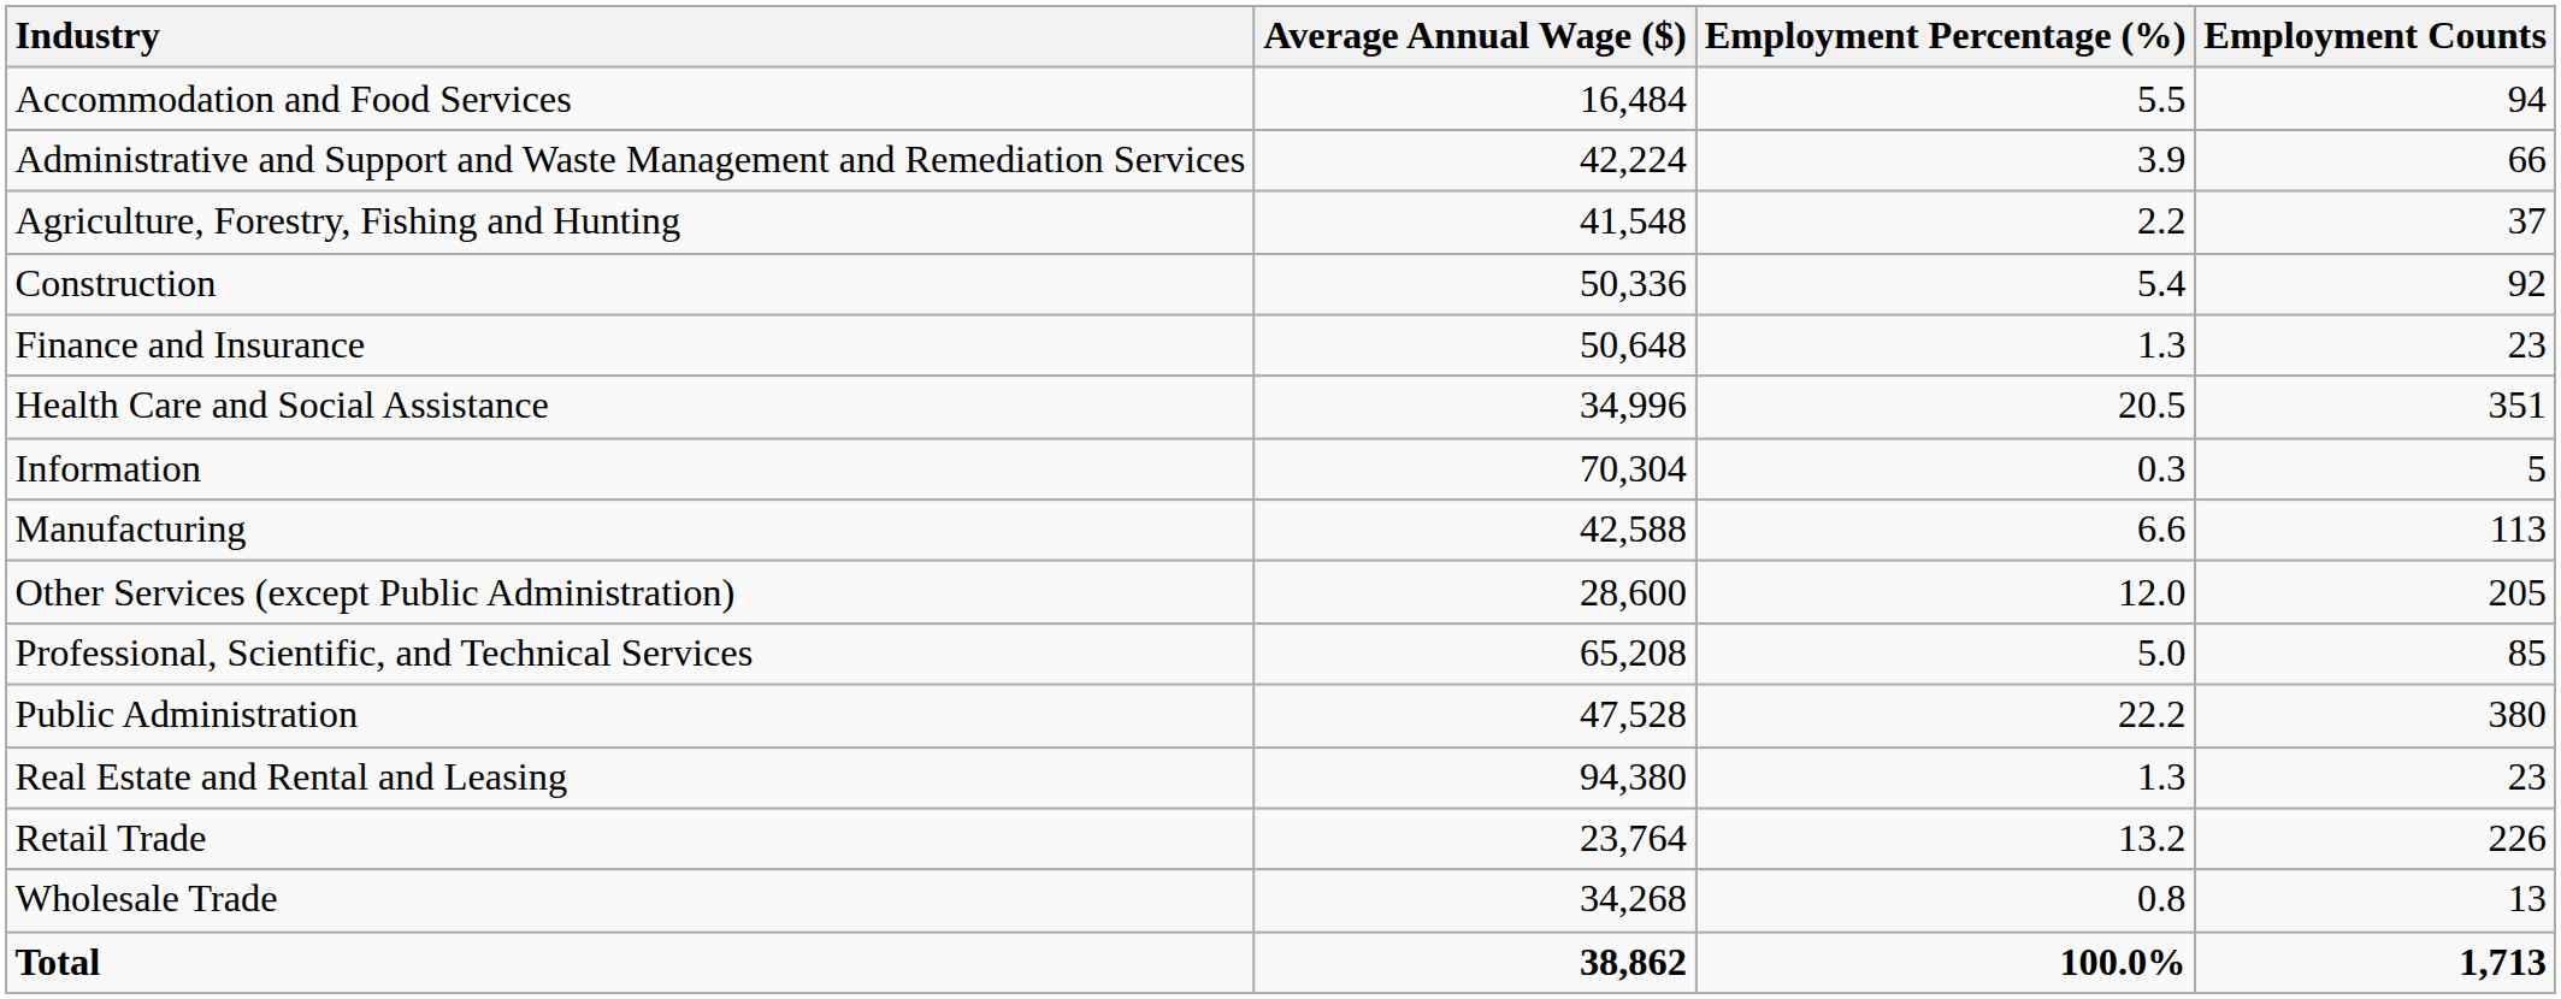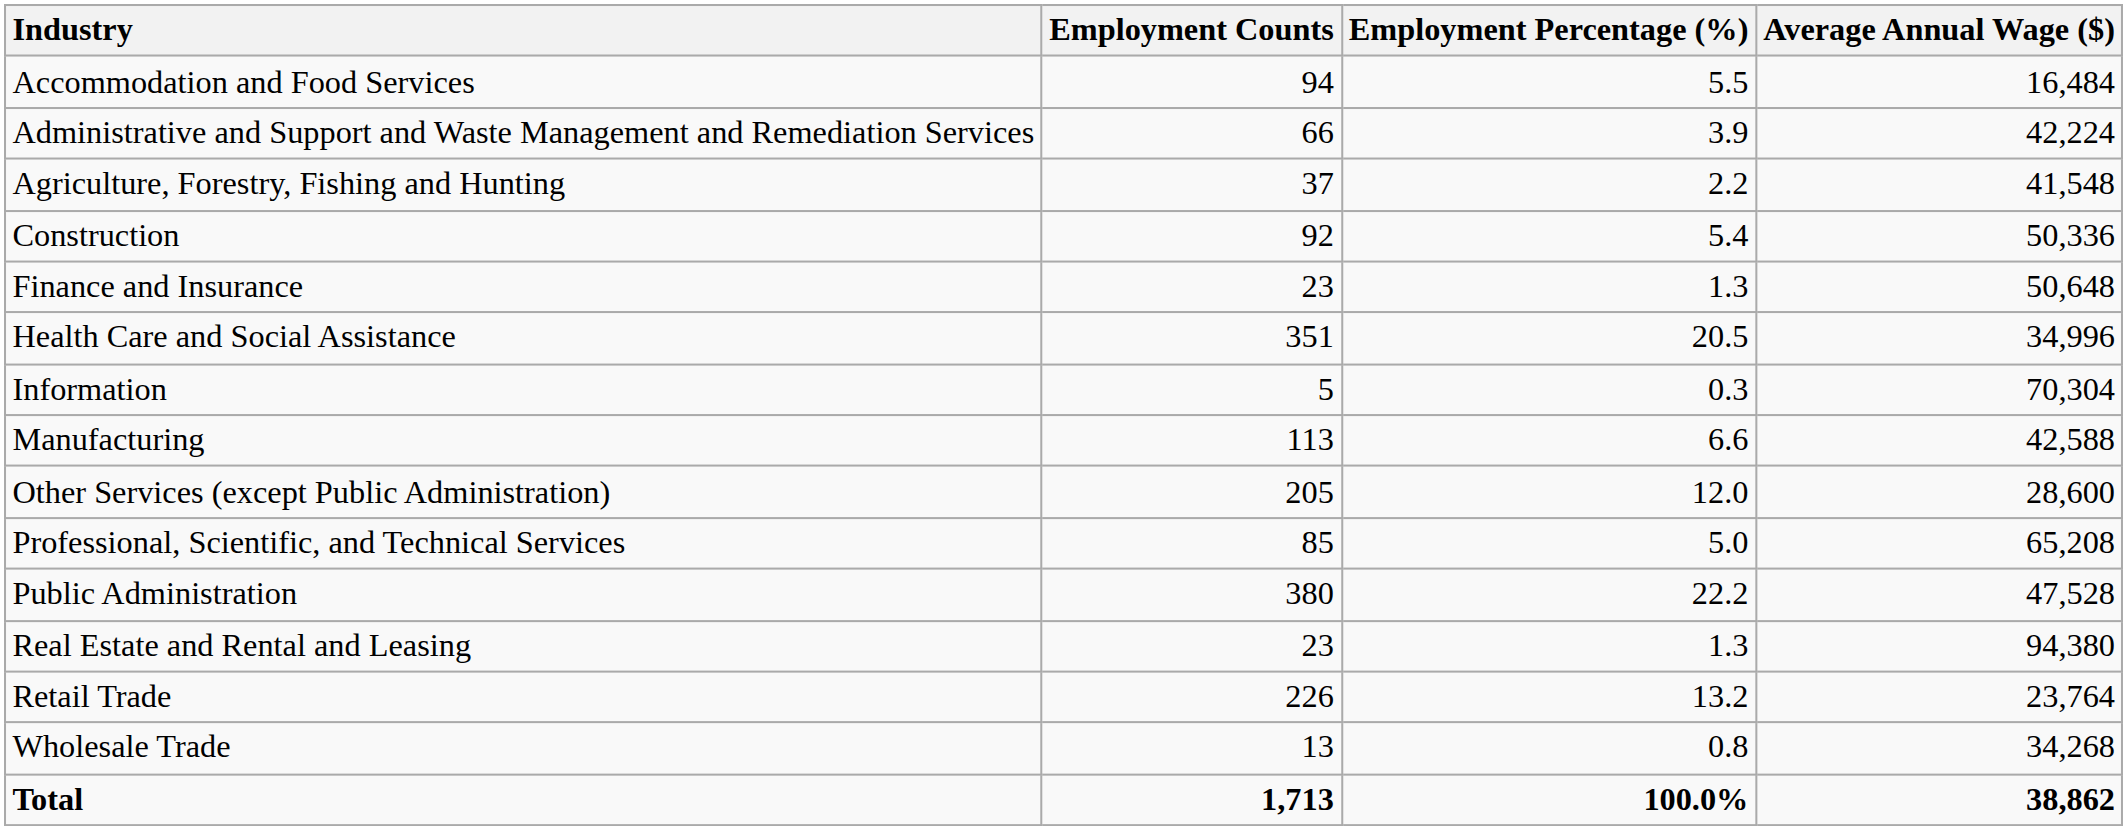 <table class="wikitable sortable">
 <tr>
 <th style="text-align:left;">Industry</th>
+<th style="text-align:right;">Employment Counts</th>
+<th style="text-align:right;">Employment Percentage (%)</th>
 <th style="text-align:right;">Average Annual Wage ($)</th>
-<th style="text-align:right;">Employment Percentage (%)</th>
-<th style="text-align:right;">Employment Counts</th>
 </tr>
 <tr>
 <td style="text-align:left;">Accommodation and Food Services</td>
+<td style="text-align:right;">94</td>
+<td style="text-align:right;">5.5</td>
 <td style="text-align:right;">16,484</td>
-<td style="text-align:right;">5.5</td>
-<td style="text-align:right;">94</td>
 </tr>
 <tr>
 <td style="text-align:left;">Administrative and Support and Waste Management and Remediation Services</td>
+<td style="text-align:right;">66</td>
+<td style="text-align:right;">3.9</td>
 <td style="text-align:right;">42,224</td>
-<td style="text-align:right;">3.9</td>
-<td style="text-align:right;">66</td>
 </tr>
 <tr>
 <td style="text-align:left;">Agriculture, Forestry, Fishing and Hunting</td>
+<td style="text-align:right;">37</td>
+<td style="text-align:right;">2.2</td>
 <td style="text-align:right;">41,548</td>
-<td style="text-align:right;">2.2</td>
-<td style="text-align:right;">37</td>
 </tr>
 <tr>
 <td style="text-align:left;">Construction</td>
+<td style="text-align:right;">92</td>
+<td style="text-align:right;">5.4</td>
 <td style="text-align:right;">50,336</td>
-<td style="text-align:right;">5.4</td>
-<td style="text-align:right;">92</td>
 </tr>
 <tr>
 <td style="text-align:left;">Finance and Insurance</td>
+<td style="text-align:right;">23</td>
+<td style="text-align:right;">1.3</td>
 <td style="text-align:right;">50,648</td>
-<td style="text-align:right;">1.3</td>
-<td style="text-align:right;">23</td>
 </tr>
 <tr>
 <td style="text-align:left;">Health Care and Social Assistance</td>
+<td style="text-align:right;">351</td>
+<td style="text-align:right;">20.5</td>
 <td style="text-align:right;">34,996</td>
-<td style="text-align:right;">20.5</td>
-<td style="text-align:right;">351</td>
 </tr>
 <tr>
 <td style="text-align:left;">Information</td>
+<td style="text-align:right;">5</td>
+<td style="text-align:right;">0.3</td>
 <td style="text-align:right;">70,304</td>
-<td style="text-align:right;">0.3</td>
-<td style="text-align:right;">5</td>
 </tr>
 <tr>
 <td style="text-align:left;">Manufacturing</td>
+<td style="text-align:right;">113</td>
+<td style="text-align:right;">6.6</td>
 <td style="text-align:right;">42,588</td>
-<td style="text-align:right;">6.6</td>
-<td style="text-align:right;">113</td>
 </tr>
 <tr>
 <td style="text-align:left;">Other Services (except Public Administration)</td>
+<td style="text-align:right;">205</td>
+<td style="text-align:right;">12.0</td>
 <td style="text-align:right;">28,600</td>
-<td style="text-align:right;">12.0</td>
-<td style="text-align:right;">205</td>
 </tr>
 <tr>
 <td style="text-align:left;">Professional, Scientific, and Technical Services</td>
+<td style="text-align:right;">85</td>
+<td style="text-align:right;">5.0</td>
 <td style="text-align:right;">65,208</td>
-<td style="text-align:right;">5.0</td>
-<td style="text-align:right;">85</td>
 </tr>
 <tr>
 <td style="text-align:left;">Public Administration</td>
+<td style="text-align:right;">380</td>
+<td style="text-align:right;">22.2</td>
 <td style="text-align:right;">47,528</td>
-<td style="text-align:right;">22.2</td>
-<td style="text-align:right;">380</td>
 </tr>
 <tr>
 <td style="text-align:left;">Real Estate and Rental and Leasing</td>
+<td style="text-align:right;">23</td>
+<td style="text-align:right;">1.3</td>
 <td style="text-align:right;">94,380</td>
-<td style="text-align:right;">1.3</td>
-<td style="text-align:right;">23</td>
 </tr>
 <tr>
 <td style="text-align:left;">Retail Trade</td>
+<td style="text-align:right;">226</td>
+<td style="text-align:right;">13.2</td>
 <td style="text-align:right;">23,764</td>
-<td style="text-align:right;">13.2</td>
-<td style="text-align:right;">226</td>
 </tr>
 <tr>
 <td style="text-align:left;">Wholesale Trade</td>
+<td style="text-align:right;">13</td>
+<td style="text-align:right;">0.8</td>
 <td style="text-align:right;">34,268</td>
-<td style="text-align:right;">0.8</td>
-<td style="text-align:right;">13</td>
 </tr>
 <tr>
 <td style="text-align:left; font-weight:bold;"><strong>Total</strong></td>
+<td style="text-align:right; font-weight:bold;"><strong>1,713</strong></td>
+<td style="text-align:right; font-weight:bold;"><strong>100.0%</strong></td>
 <td style="text-align:right; font-weight:bold;"><strong>38,862</strong></td>
-<td style="text-align:right; font-weight:bold;"><strong>100.0%</strong></td>
-<td style="text-align:right; font-weight:bold;"><strong>1,713</strong></td>
 </tr>
 </table>
